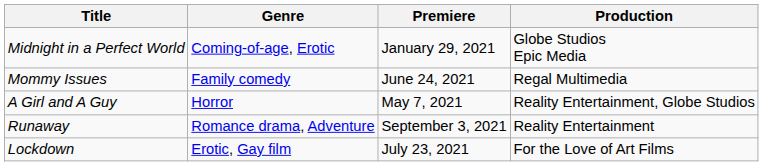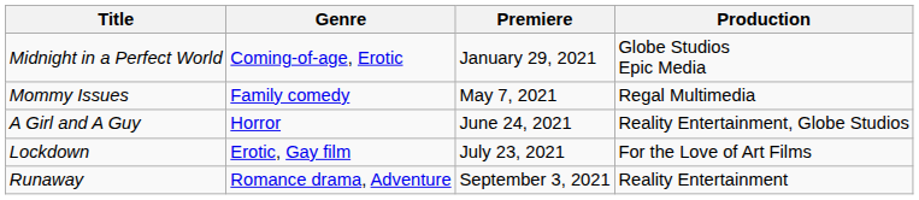 <table class="wikitable sortable" style="width:auto;">
 <tr>
 <th>Title</th>
 <th>Genre</th>
 <th>Premiere</th>
 <th>Production</th>
 </tr>
 <tr>
 <td><em>Midnight in a Perfect World</em></td>
 <td><a href='#'>Coming-of-age</a>, <a href='#'>Erotic</a></td>
 <td>January 29, 2021</td>
 <td>Globe Studios<br>Epic Media</td>
 </tr>
 <tr>
 <td><em>Mommy Issues</em></td>
 <td><a href='#'>Family comedy</a></td>
-<td>June 24, 2021</td>
+<td>May 7, 2021</td>
 <td>Regal Multimedia</td>
 </tr>
 <tr>
 <td><em>A Girl and A Guy</em></td>
 <td><a href='#'>Horror</a></td>
-<td>May 7, 2021</td>
+<td>June 24, 2021</td>
 <td>Reality Entertainment, Globe Studios</td>
+</tr>
+<tr>
+<td><em>Lockdown</em></td>
+<td><a href='#'>Erotic</a>, <a href='#'>Gay film</a></td>
+<td>July 23, 2021</td>
+<td>For the Love of Art Films</td>
 </tr>
 <tr>
 <td><em>Runaway</em></td>
 <td><a href='#'>Romance drama</a>, <a href='#'>Adventure</a></td>
 <td>September 3, 2021</td>
 <td>Reality Entertainment</td>
 </tr>
-<tr>
-<td><em>Lockdown</em></td>
-<td><a href='#'>Erotic</a>, <a href='#'>Gay film</a></td>
-<td>July 23, 2021</td>
-<td>For the Love of Art Films</td>
-</tr>
 </table>
